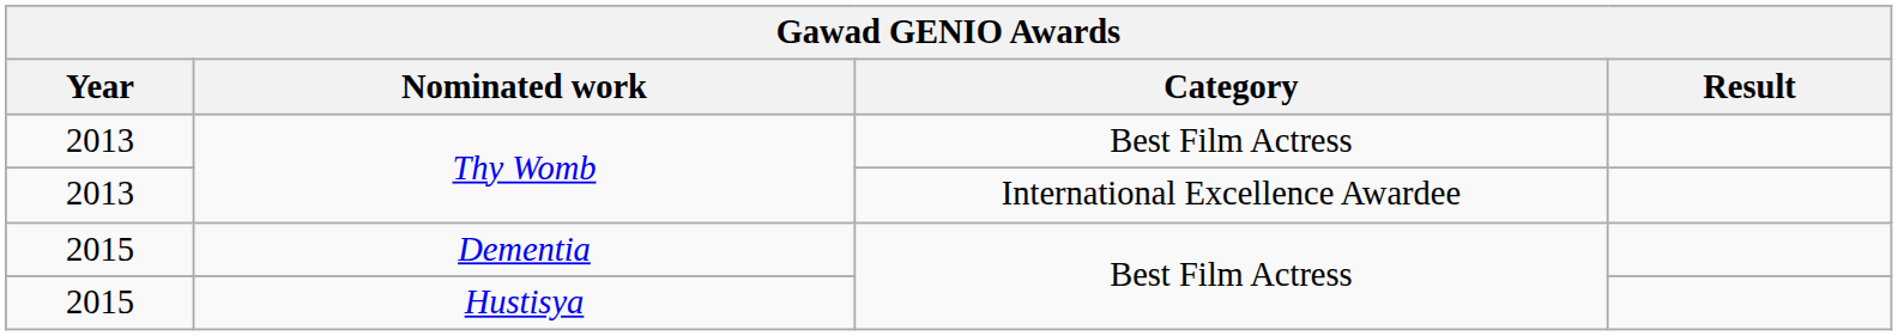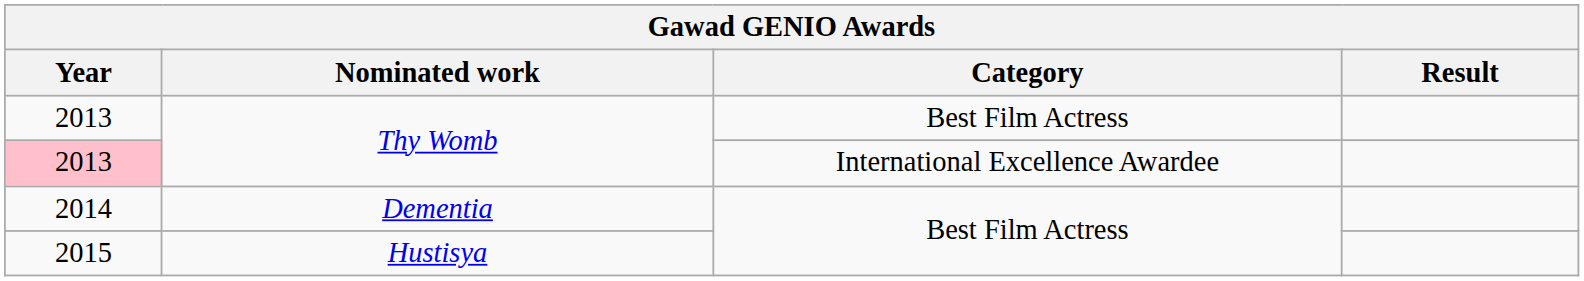 <table width="70%" class="wikitable sortable">
 <tr>
 <th colspan="4" align="center"><strong>Gawad GENIO Awards</strong></th>
 </tr>
 <tr>
 <th width="10%">Year</th>
 <th width="35%">Nominated work</th>
 <th width="40%">Category</th>
 <th width="15%">Result</th>
 </tr>
 <tr>
 <td align="center">2013</td>
 <td rowspan = 2 align="center"><em><a href='#'>Thy Womb</a></em></td>
 <td align="center">Best Film Actress</td>
 <td></td>
 </tr>
 <tr>
-<td align="center">2013</td>
+<td align="center" style="background: pink;">2013</td>
 <td align="center">International Excellence Awardee</td>
 <td></td>
 </tr>
 <tr>
-<td align="center">2015</td>
+<td align="center">2014</td>
 <td align="center"><em><a href='#'>Dementia</a></em></td>
 <td rowspan = 2 align="center">Best Film Actress</td>
 <td></td>
 </tr>
 <tr>
 <td align="center">2015</td>
 <td align="center"><em><a href='#'>Hustisya</a></em></td>
 <td></td>
 </tr>
 </table>
